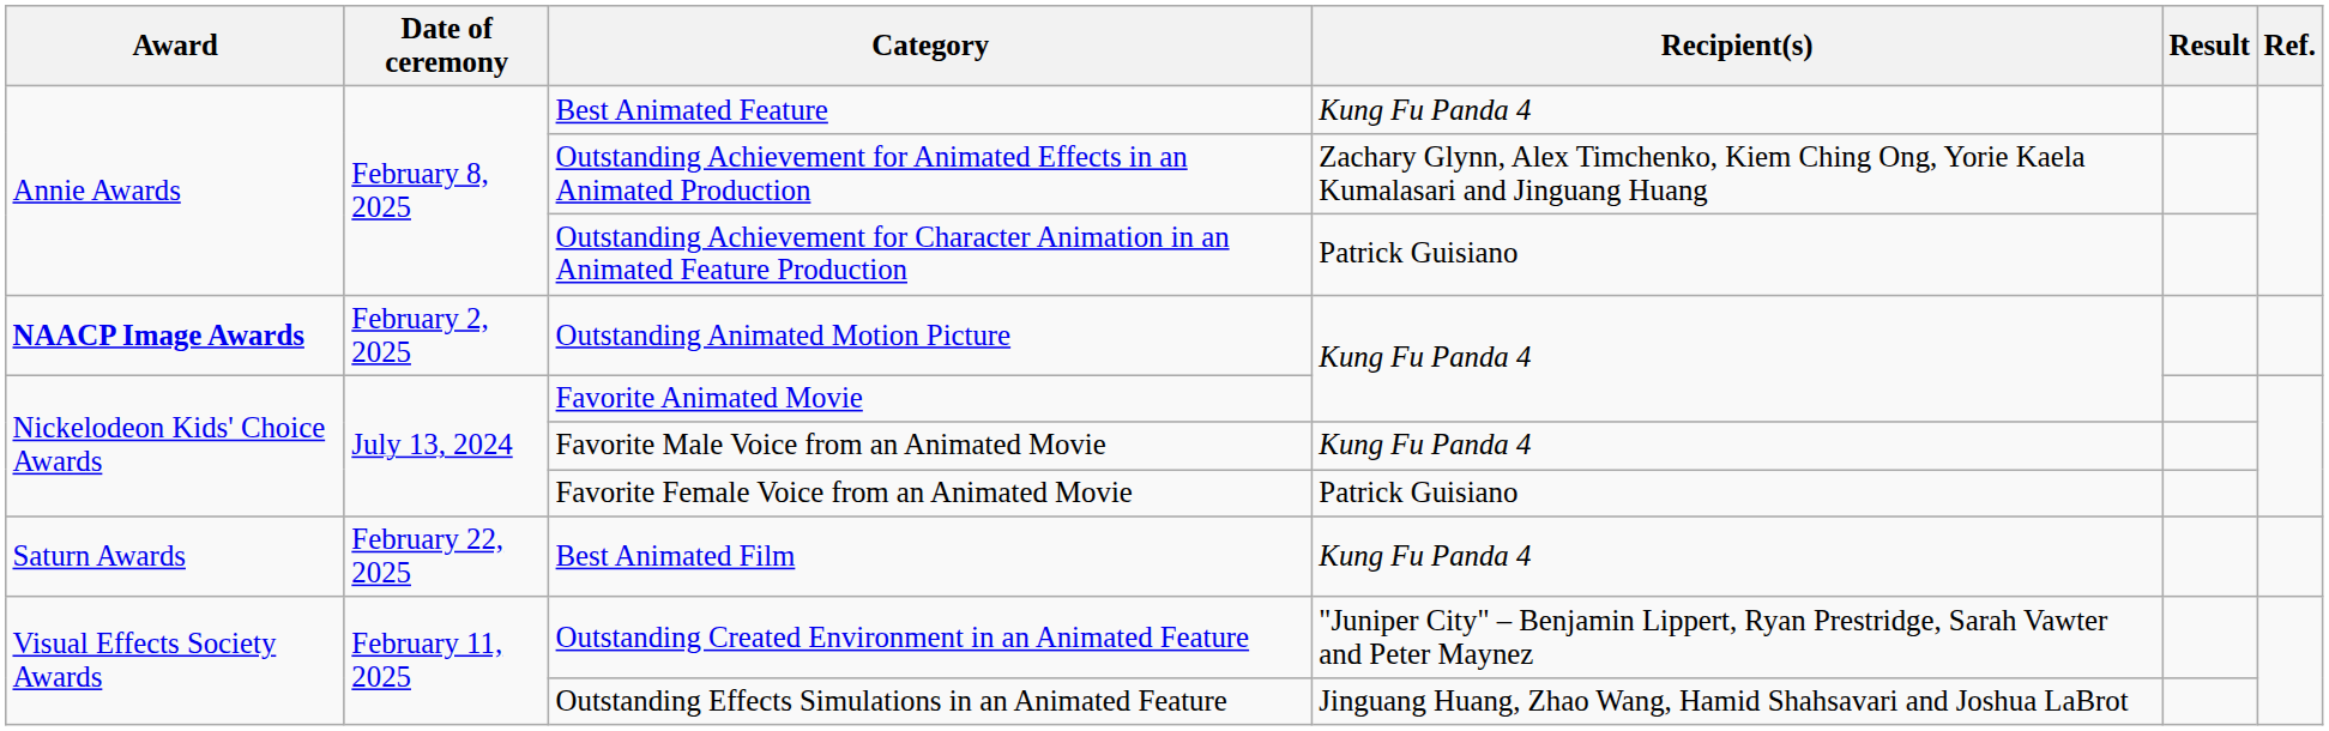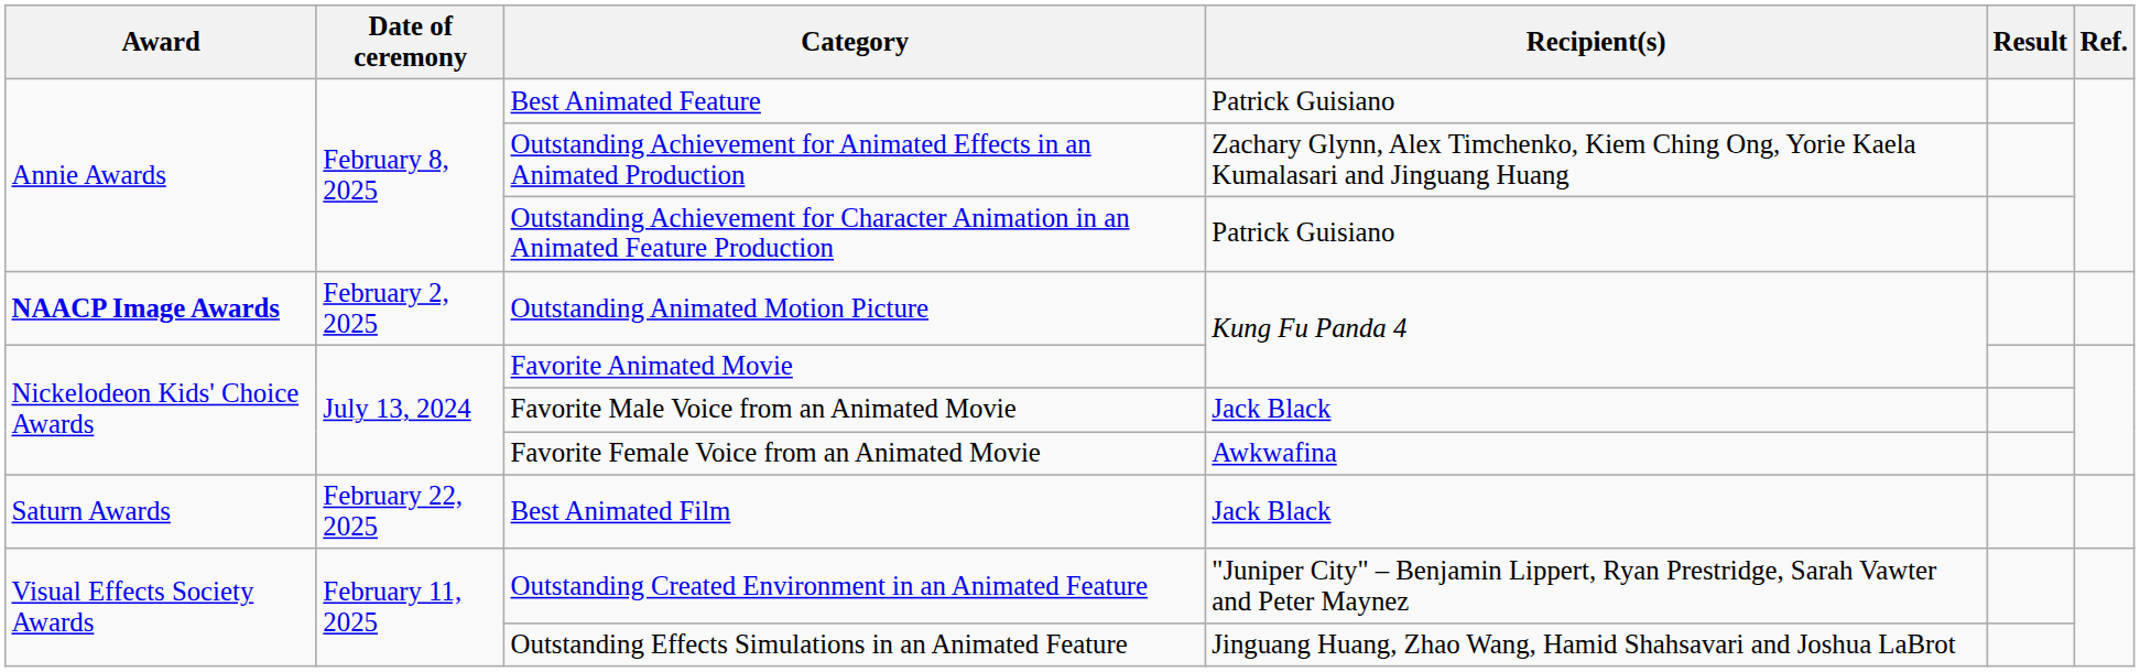 <table class="wikitable">
 <tr>
 <th>Award</th>
 <th>Date of ceremony</th>
 <th>Category</th>
 <th>Recipient(s)</th>
 <th>Result</th>
 <th>Ref.</th>
 </tr>
 <tr>
 <td rowspan="3"><a href='#'>Annie Awards</a></td>
 <td rowspan="3"><a href='#'>February 8, 2025</a></td>
 <td><a href='#'>Best Animated Feature</a></td>
-<td><em>Kung Fu Panda 4</em></td>
+<td>Patrick Guisiano</td>
 <td></td>
 <td align="center" rowspan="3"></td>
 </tr>
 <tr>
 <td><a href='#'>Outstanding Achievement for Animated Effects in an Animated Production</a></td>
 <td>Zachary Glynn, Alex Timchenko, Kiem Ching Ong, Yorie Kaela Kumalasari and Jinguang Huang</td>
 <td></td>
 </tr>
 <tr>
 <td><a href='#'>Outstanding Achievement for Character Animation in an Animated Feature Production</a></td>
 <td>Patrick Guisiano</td>
 <td></td>
 </tr>
 <tr>
 <td><strong><a href='#'>NAACP Image Awards</a></strong></td>
 <td><a href='#'>February 2, 2025</a></td>
 <td><a href='#'>Outstanding Animated Motion Picture</a></td>
 <td rowspan="2"><em>Kung Fu Panda 4</em></td>
 <td></td>
 <td align="center"></td>
 </tr>
 <tr>
 <td rowspan="3"><a href='#'>Nickelodeon Kids' Choice Awards</a></td>
 <td rowspan="3"><a href='#'>July 13, 2024</a></td>
 <td><a href='#'>Favorite Animated Movie</a></td>
 <td></td>
 <td align="center" rowspan="3"></td>
 </tr>
 <tr>
 <td>Favorite Male Voice from an Animated Movie</td>
-<td><em>Kung Fu Panda 4</em></td>
+<td><a href='#'>Jack Black</a></td>
 <td></td>
 </tr>
 <tr>
 <td>Favorite Female Voice from an Animated Movie</td>
-<td>Patrick Guisiano</td>
+<td><a href='#'>Awkwafina</a></td>
 <td></td>
 </tr>
 <tr>
 <td><a href='#'>Saturn Awards</a></td>
 <td><a href='#'>February 22, 2025</a></td>
 <td><a href='#'>Best Animated Film</a></td>
-<td><em>Kung Fu Panda 4</em></td>
+<td><a href='#'>Jack Black</a></td>
 <td></td>
 <td align="center"></td>
 </tr>
 <tr>
 <td rowspan="2"><a href='#'>Visual Effects Society Awards</a></td>
 <td rowspan="2"><a href='#'>February 11, 2025</a></td>
 <td><a href='#'>Outstanding Created Environment in an Animated Feature</a></td>
 <td>"Juniper City" – Benjamin Lippert, Ryan Prestridge, Sarah Vawter and Peter Maynez</td>
 <td></td>
 <td align="center" rowspan="2"></td>
 </tr>
 <tr>
 <td>Outstanding Effects Simulations in an Animated Feature</td>
 <td>Jinguang Huang, Zhao Wang, Hamid Shahsavari and Joshua LaBrot</td>
 <td></td>
 </tr>
 </table>
